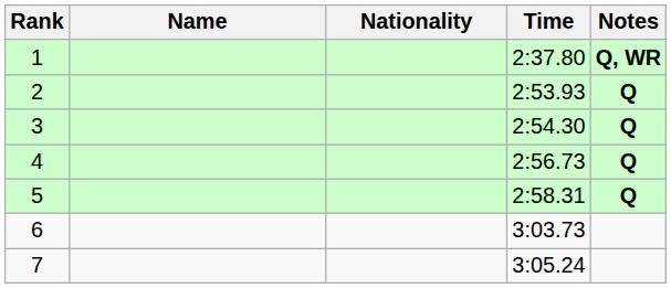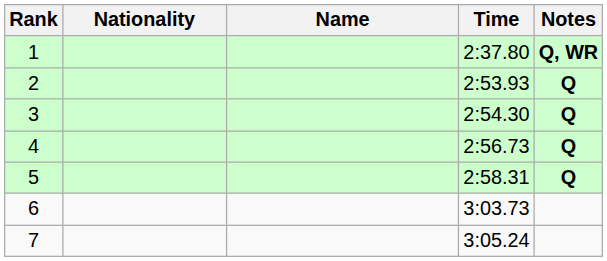 <table class="wikitable sortable" style="text-align:center">
 <tr>
 <th>Rank</th>
+<th style="width:125px">Nationality</th>
 <th style="width:180px">Name</th>
-<th style="width:125px">Nationality</th>
 <th>Time</th>
 <th>Notes</th>
 </tr>
 <tr style="background:#cfc;">
 <td>1</td>
 <td style="text-align:left;"></td>
 <td style="text-align:left;"></td>
 <td>2:37.80</td>
 <td><strong>Q, WR</strong></td>
 </tr>
 <tr style="background:#cfc;">
 <td>2</td>
 <td style="text-align:left;"></td>
 <td style="text-align:left;"></td>
 <td>2:53.93</td>
 <td><strong>Q</strong></td>
 </tr>
 <tr style="background:#cfc;">
 <td>3</td>
 <td style="text-align:left;"></td>
 <td style="text-align:left;"></td>
 <td>2:54.30</td>
 <td><strong>Q</strong></td>
 </tr>
 <tr style="background:#cfc;">
 <td>4</td>
 <td style="text-align:left;"></td>
 <td style="text-align:left;"></td>
 <td>2:56.73</td>
 <td><strong>Q</strong></td>
 </tr>
 <tr style="background:#cfc;">
 <td>5</td>
 <td style="text-align:left;"></td>
 <td style="text-align:left;"></td>
 <td>2:58.31</td>
 <td><strong>Q</strong></td>
 </tr>
 <tr>
 <td>6</td>
 <td style="text-align:left;"></td>
 <td style="text-align:left;"></td>
 <td>3:03.73</td>
 <td></td>
 </tr>
 <tr>
 <td>7</td>
 <td style="text-align:left;"></td>
 <td style="text-align:left;"></td>
 <td>3:05.24</td>
 <td></td>
 </tr>
 </table>
